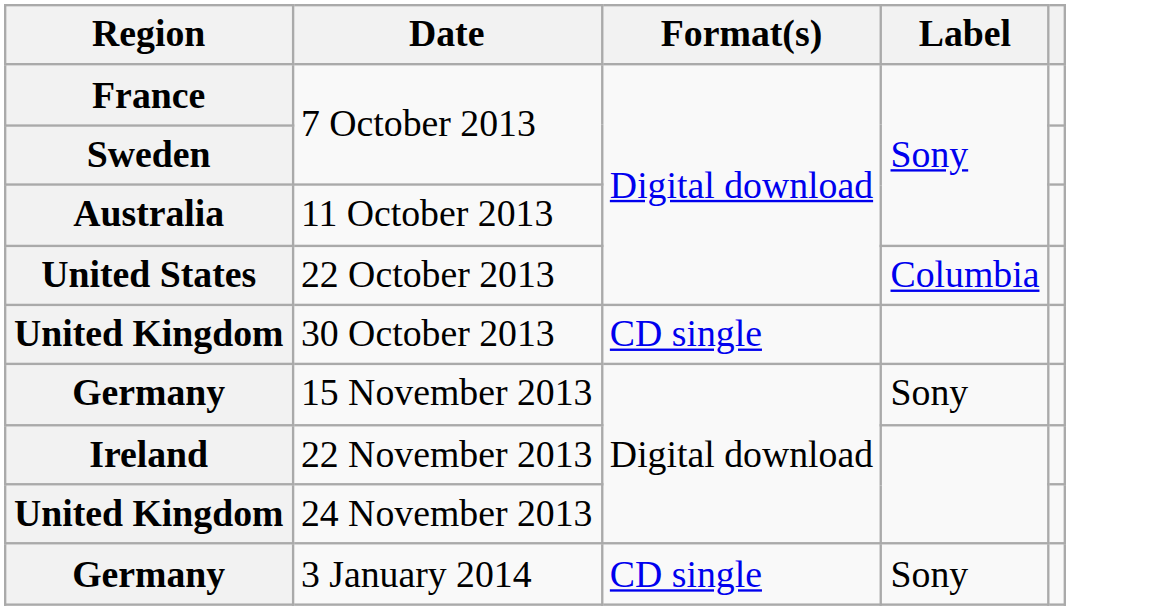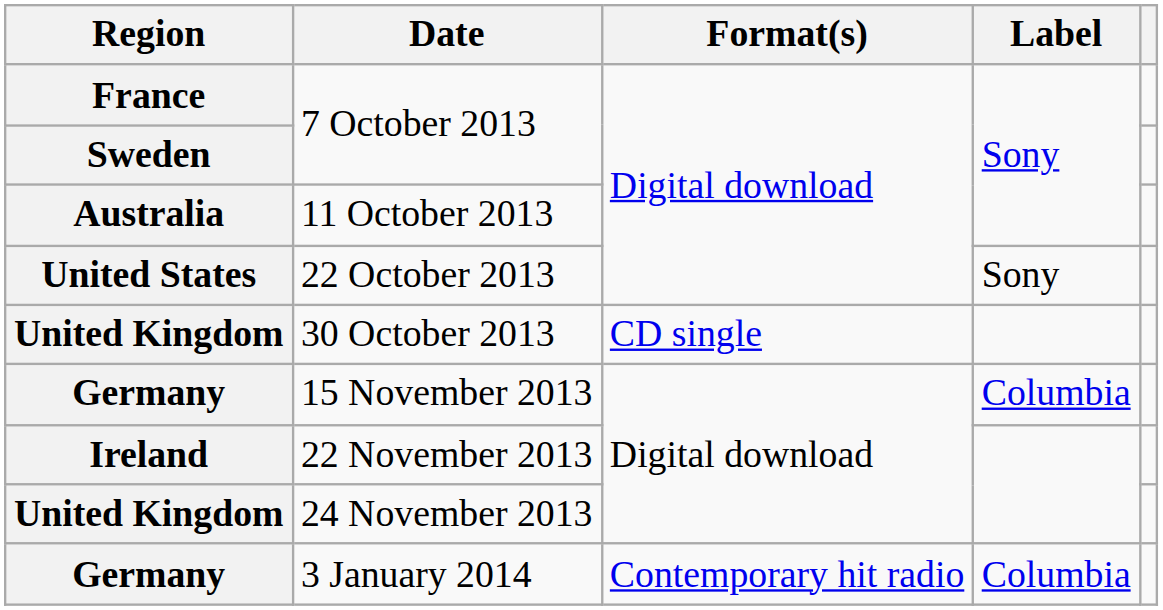 <table class="wikitable plainrowheaders">
 <tr>
 <th scope="col">Region</th>
 <th scope="col">Date</th>
 <th scope="col">Format(s)</th>
 <th scope="col">Label</th>
 <th scope="col"></th>
 </tr>
 <tr>
 <th scope="row">France</th>
 <td rowspan="2">7 October 2013</td>
 <td rowspan="4"><a href='#'>Digital download</a></td>
 <td rowspan="3"><a href='#'>Sony</a></td>
 <td align="center"></td>
 </tr>
 <tr>
 <th scope="row">Sweden</th>
 <td align="center"></td>
 </tr>
 <tr>
 <th scope="row">Australia</th>
 <td>11 October 2013</td>
 <td align="center"></td>
 </tr>
 <tr>
 <th scope="row">United States</th>
 <td>22 October 2013</td>
-<td><a href='#'>Columbia</a></td>
+<td>Sony</td>
 <td align="center"></td>
 </tr>
 <tr>
 <th scope="row">United Kingdom</th>
 <td>30 October 2013</td>
 <td><a href='#'>CD single</a></td>
 <td></td>
 <td align="center"></td>
 </tr>
 <tr>
 <th scope="row">Germany</th>
 <td>15 November 2013</td>
 <td rowspan="3">Digital download</td>
-<td>Sony</td>
+<td><a href='#'>Columbia</a></td>
 <td align="center"></td>
 </tr>
 <tr>
 <th scope="row">Ireland</th>
 <td>22 November 2013</td>
 <td rowspan="2"></td>
 <td align="center"></td>
 </tr>
 <tr>
 <th scope="row">United Kingdom</th>
 <td>24 November 2013</td>
 <td align="center"></td>
 </tr>
 <tr>
 <th scope="row">Germany</th>
 <td>3 January 2014</td>
-<td><a href='#'>CD single</a></td>
-<td>Sony</td>
+<td><a href='#'>Contemporary hit radio</a></td>
+<td><a href='#'>Columbia</a></td>
 <td align="center"></td>
 </tr>
 </table>
